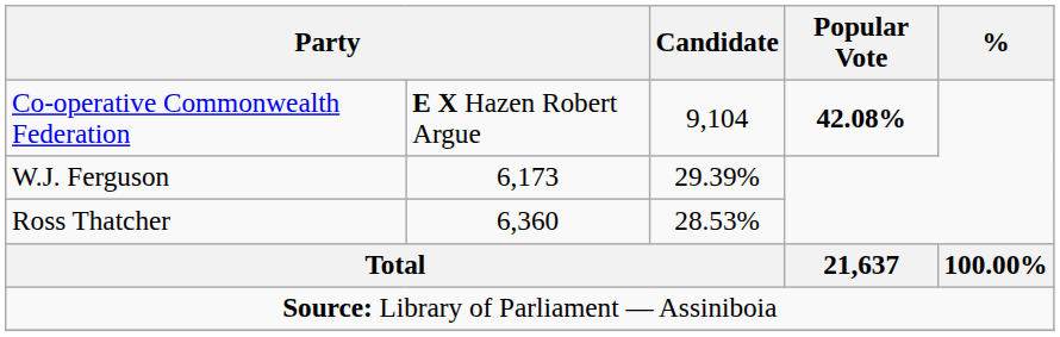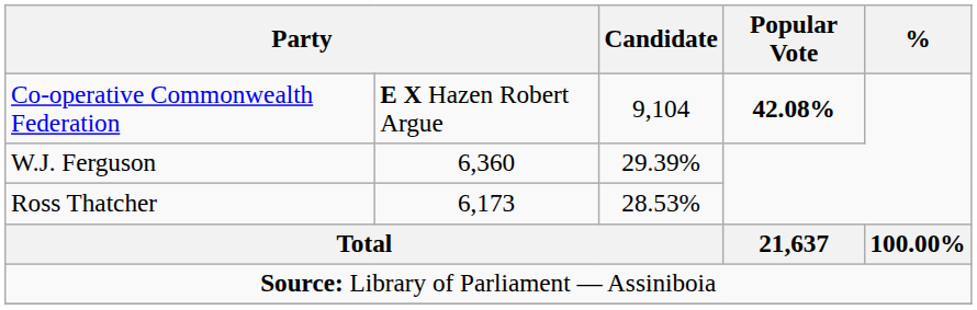 <table class="wikitable">
 <tr>
 <th colspan="2">Party</th>
 <th>Candidate</th>
 <th>Popular Vote</th>
 <th>%</th>
 </tr>
 <tr>
 <td><a href='#'>Co-operative Commonwealth Federation</a></td>
 <td><strong>E</strong> <strong>X</strong> Hazen Robert Argue</td>
 <td align=center>9,104</td>
 <td align=center><strong>42.08%</strong></td>
 </tr>
 <tr>
 <td>W.J. Ferguson</td>
-<td align=center>6,173</td>
+<td align=center>6,360</td>
 <td align=center>29.39%</td>
 </tr>
 <tr>
 <td>Ross Thatcher</td>
-<td align=center>6,360</td>
+<td align=center>6,173</td>
 <td align=center>28.53%</td>
 </tr>
 <tr>
 <th colspan=3>Total</th>
 <th>21,637</th>
 <th>100.00%</th>
 </tr>
 <tr>
 <td align="center" colspan=5><strong>Source:</strong> Library of Parliament — Assiniboia</td>
 </tr>
 <tr>
 </tr>
 </table>
